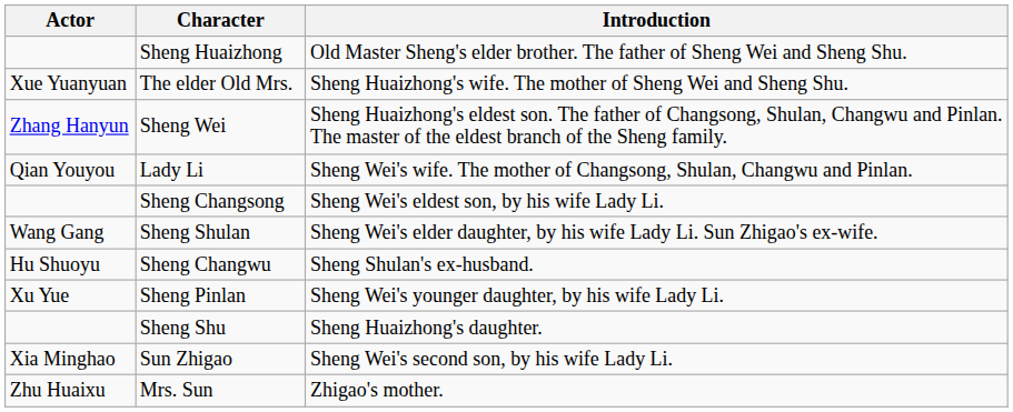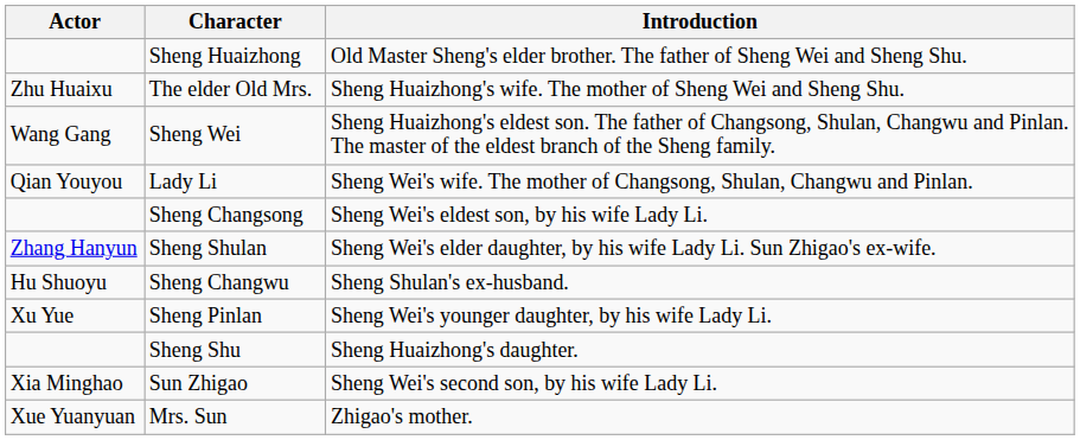 <table class="wikitable">
 <tr>
 <th style="width:13%">Actor</th>
 <th style="width:17%">Character</th>
 <th>Introduction</th>
 </tr>
 <tr>
 <td></td>
 <td>Sheng Huaizhong</td>
 <td>Old Master Sheng's elder brother. The father of Sheng Wei and Sheng Shu.</td>
 </tr>
 <tr>
-<td>Xue Yuanyuan</td>
+<td>Zhu Huaixu</td>
 <td>The elder Old Mrs.</td>
 <td>Sheng Huaizhong's wife. The mother of Sheng Wei and Sheng Shu.</td>
 </tr>
 <tr>
-<td><a href='#'>Zhang Hanyun</a></td>
+<td>Wang Gang</td>
 <td>Sheng Wei</td>
 <td>Sheng Huaizhong's eldest son. The father of Changsong, Shulan, Changwu and Pinlan.<br> The master of the eldest branch of the Sheng family.</td>
 </tr>
 <tr>
 <td>Qian Youyou</td>
 <td>Lady Li</td>
 <td>Sheng Wei's wife. The mother of Changsong, Shulan, Changwu and Pinlan.</td>
 </tr>
 <tr>
 <td></td>
 <td>Sheng Changsong</td>
 <td>Sheng Wei's eldest son, by his wife Lady Li.</td>
 </tr>
 <tr>
-<td>Wang Gang</td>
+<td><a href='#'>Zhang Hanyun</a></td>
 <td>Sheng Shulan</td>
 <td>Sheng Wei's elder daughter, by his wife Lady Li. Sun Zhigao's ex-wife.</td>
 </tr>
 <tr>
 <td>Hu Shuoyu</td>
 <td>Sheng Changwu</td>
 <td>Sheng Shulan's ex-husband.</td>
 </tr>
 <tr>
 <td>Xu Yue</td>
 <td>Sheng Pinlan</td>
 <td>Sheng Wei's younger daughter, by his wife Lady Li.</td>
 </tr>
 <tr>
 <td></td>
 <td>Sheng Shu</td>
 <td>Sheng Huaizhong's daughter.</td>
 </tr>
 <tr>
 <td>Xia Minghao</td>
 <td>Sun Zhigao</td>
 <td>Sheng Wei's second son, by his wife Lady Li.</td>
 </tr>
 <tr>
-<td>Zhu Huaixu</td>
+<td>Xue Yuanyuan</td>
 <td>Mrs. Sun</td>
 <td>Zhigao's mother.</td>
 </tr>
 </table>
